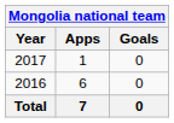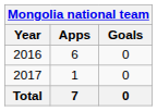 <table class="wikitable" style="text-align:center">
 <tr>
 <th colspan=3><a href='#'>Mongolia national team</a></th>
 </tr>
 <tr>
 <th>Year</th>
 <th>Apps</th>
 <th>Goals</th>
 </tr>
 <tr>
-<td>2017</td>
-<td>1</td>
+<td>2016</td>
+<td>6</td>
 <td>0</td>
 </tr>
 <tr>
-<td>2016</td>
-<td>6</td>
+<td>2017</td>
+<td>1</td>
 <td>0</td>
 </tr>
 <tr>
 <th>Total</th>
 <th>7</th>
 <th>0</th>
 </tr>
 </table>
